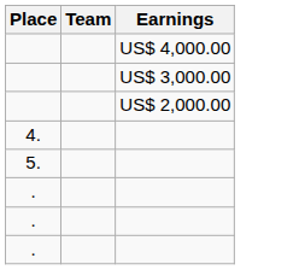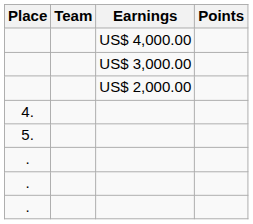 <table class="wikitable">
 <tr>
 <th>Place</th>
 <th>Team</th>
 <th>Earnings</th>
+<th>Points</th>
 </tr>
 <tr>
 <td align="center"></td>
 <td></td>
 <td align="center">US$ 4,000.00</td>
+<td align="center"></td>
 </tr>
 <tr>
 <td align="center"></td>
 <td></td>
 <td align="center">US$ 3,000.00</td>
+<td align="center"></td>
 </tr>
 <tr>
 <td align="center"></td>
 <td></td>
 <td align="center">US$ 2,000.00</td>
+<td align="center"></td>
 </tr>
 <tr>
 <td align="center">4.</td>
 <td></td>
+<td align="center"></td>
 <td align="center"></td>
 </tr>
 <tr>
 <td align="center">5.</td>
 <td></td>
 <td align="center"></td>
-</tr>
-<tr>
-<td align="center">.</td>
-<td></td>
 <td align="center"></td>
 </tr>
 <tr>
 <td align="center">.</td>
 <td></td>
 <td align="center"></td>
+<td align="center"></td>
 </tr>
 <tr>
 <td align="center">.</td>
 <td></td>
 <td align="center"></td>
+<td align="center"></td>
+</tr>
+<tr>
+<td align="center">.</td>
+<td></td>
+<td align="center"></td>
+<td align="center"></td>
 </tr>
 </table>
